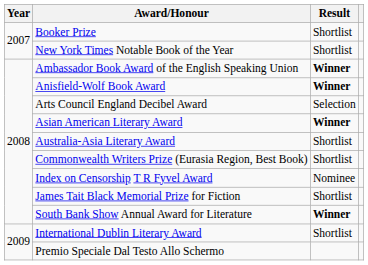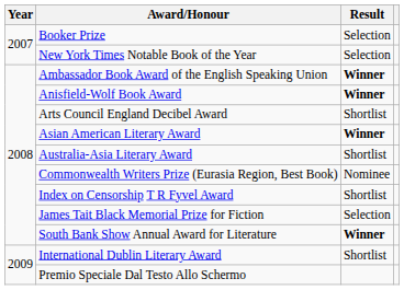 <table class="wikitable sortable mw-collapsible">
 <tr>
 <th>Year</th>
 <th>Award/Honour</th>
 <th>Result</th>
 <th></th>
 </tr>
 <tr>
 <td rowspan="2">2007</td>
 <td><a href='#'>Booker Prize</a></td>
-<td>Shortlist</td>
+<td>Selection</td>
 <td></td>
 </tr>
 <tr>
 <td><a href='#'>New York Times</a> Notable Book of the Year</td>
-<td>Shortlist</td>
+<td>Selection</td>
 <td></td>
 </tr>
 <tr>
 <td rowspan="9">2008</td>
 <td><a href='#'>Ambassador Book Award</a> of the English Speaking Union</td>
 <td><strong>Winner</strong></td>
 <td></td>
 </tr>
 <tr>
 <td><a href='#'>Anisfield-Wolf Book Award</a></td>
 <td><strong>Winner</strong></td>
 <td></td>
 </tr>
 <tr>
 <td>Arts Council England Decibel Award</td>
-<td>Selection</td>
+<td>Shortlist</td>
 <td></td>
 </tr>
 <tr>
 <td><a href='#'>Asian American Literary Award</a></td>
 <td><strong>Winner</strong></td>
 <td></td>
 </tr>
 <tr>
 <td><a href='#'>Australia-Asia Literary Award</a></td>
 <td>Shortlist</td>
 <td></td>
 </tr>
 <tr>
 <td><a href='#'>Commonwealth Writers Prize</a> (Eurasia Region, Best Book)</td>
+<td>Nominee</td>
+<td></td>
+</tr>
+<tr>
+<td><a href='#'>Index on Censorship</a> <a href='#'>T R Fyvel Award</a></td>
 <td>Shortlist</td>
 <td></td>
 </tr>
 <tr>
-<td><a href='#'>Index on Censorship</a> <a href='#'>T R Fyvel Award</a></td>
-<td>Nominee</td>
-<td></td>
-</tr>
-<tr>
 <td><a href='#'>James Tait Black Memorial Prize</a> for Fiction</td>
-<td>Shortlist</td>
+<td>Selection</td>
 <td></td>
 </tr>
 <tr>
 <td><a href='#'>South Bank Show</a> Annual Award for Literature</td>
 <td><strong>Winner</strong></td>
 <td></td>
 </tr>
 <tr>
 <td rowspan="2">2009</td>
 <td><a href='#'>International Dublin Literary Award</a></td>
 <td>Shortlist</td>
 <td></td>
 </tr>
 <tr>
 <td>Premio Speciale Dal Testo Allo Schermo</td>
 <td></td>
 <td></td>
 </tr>
 </table>
